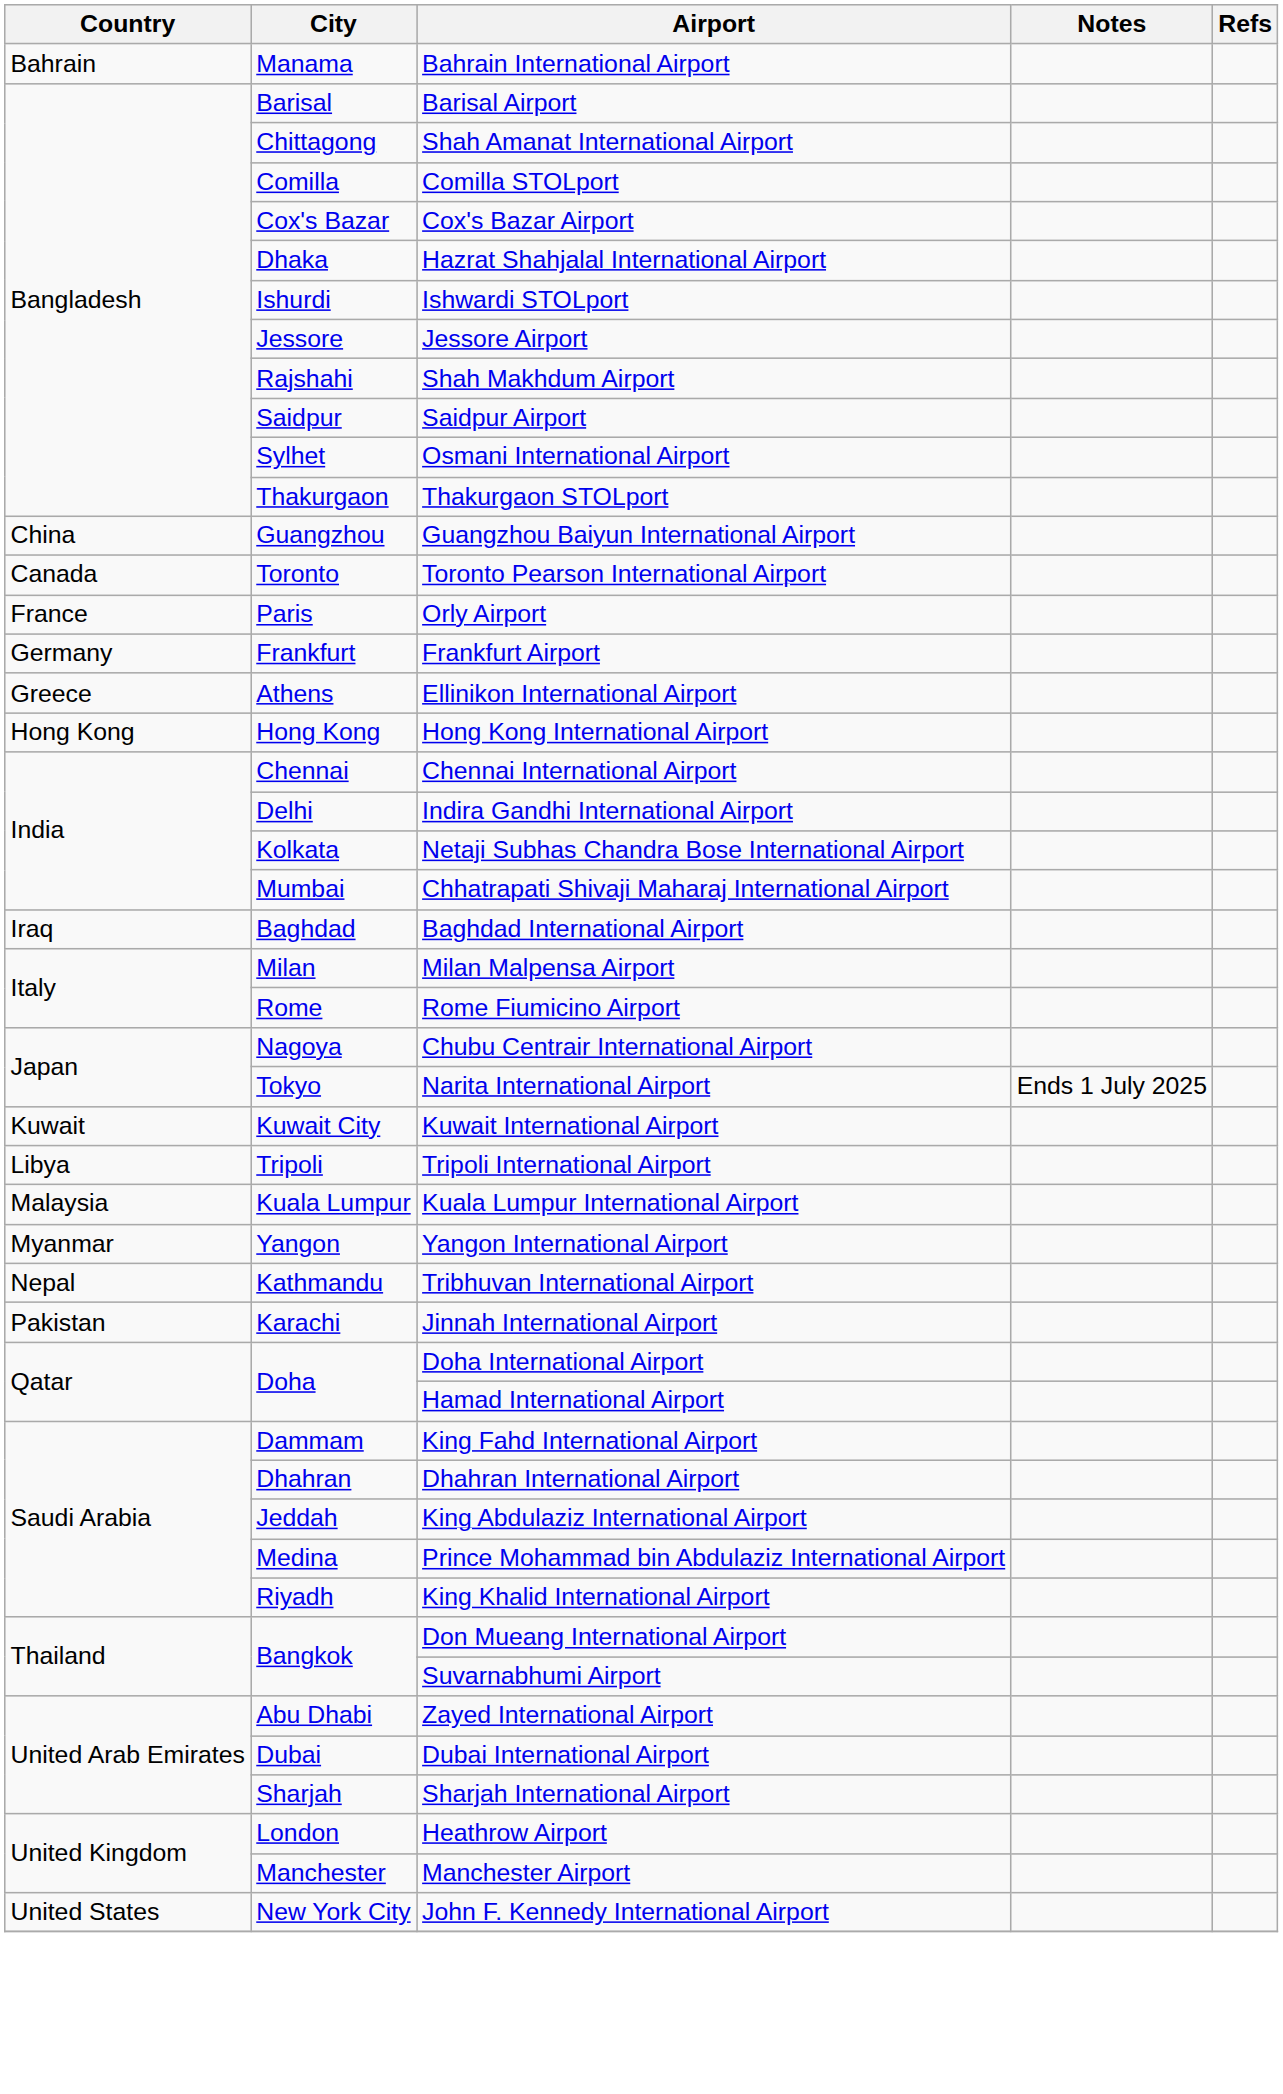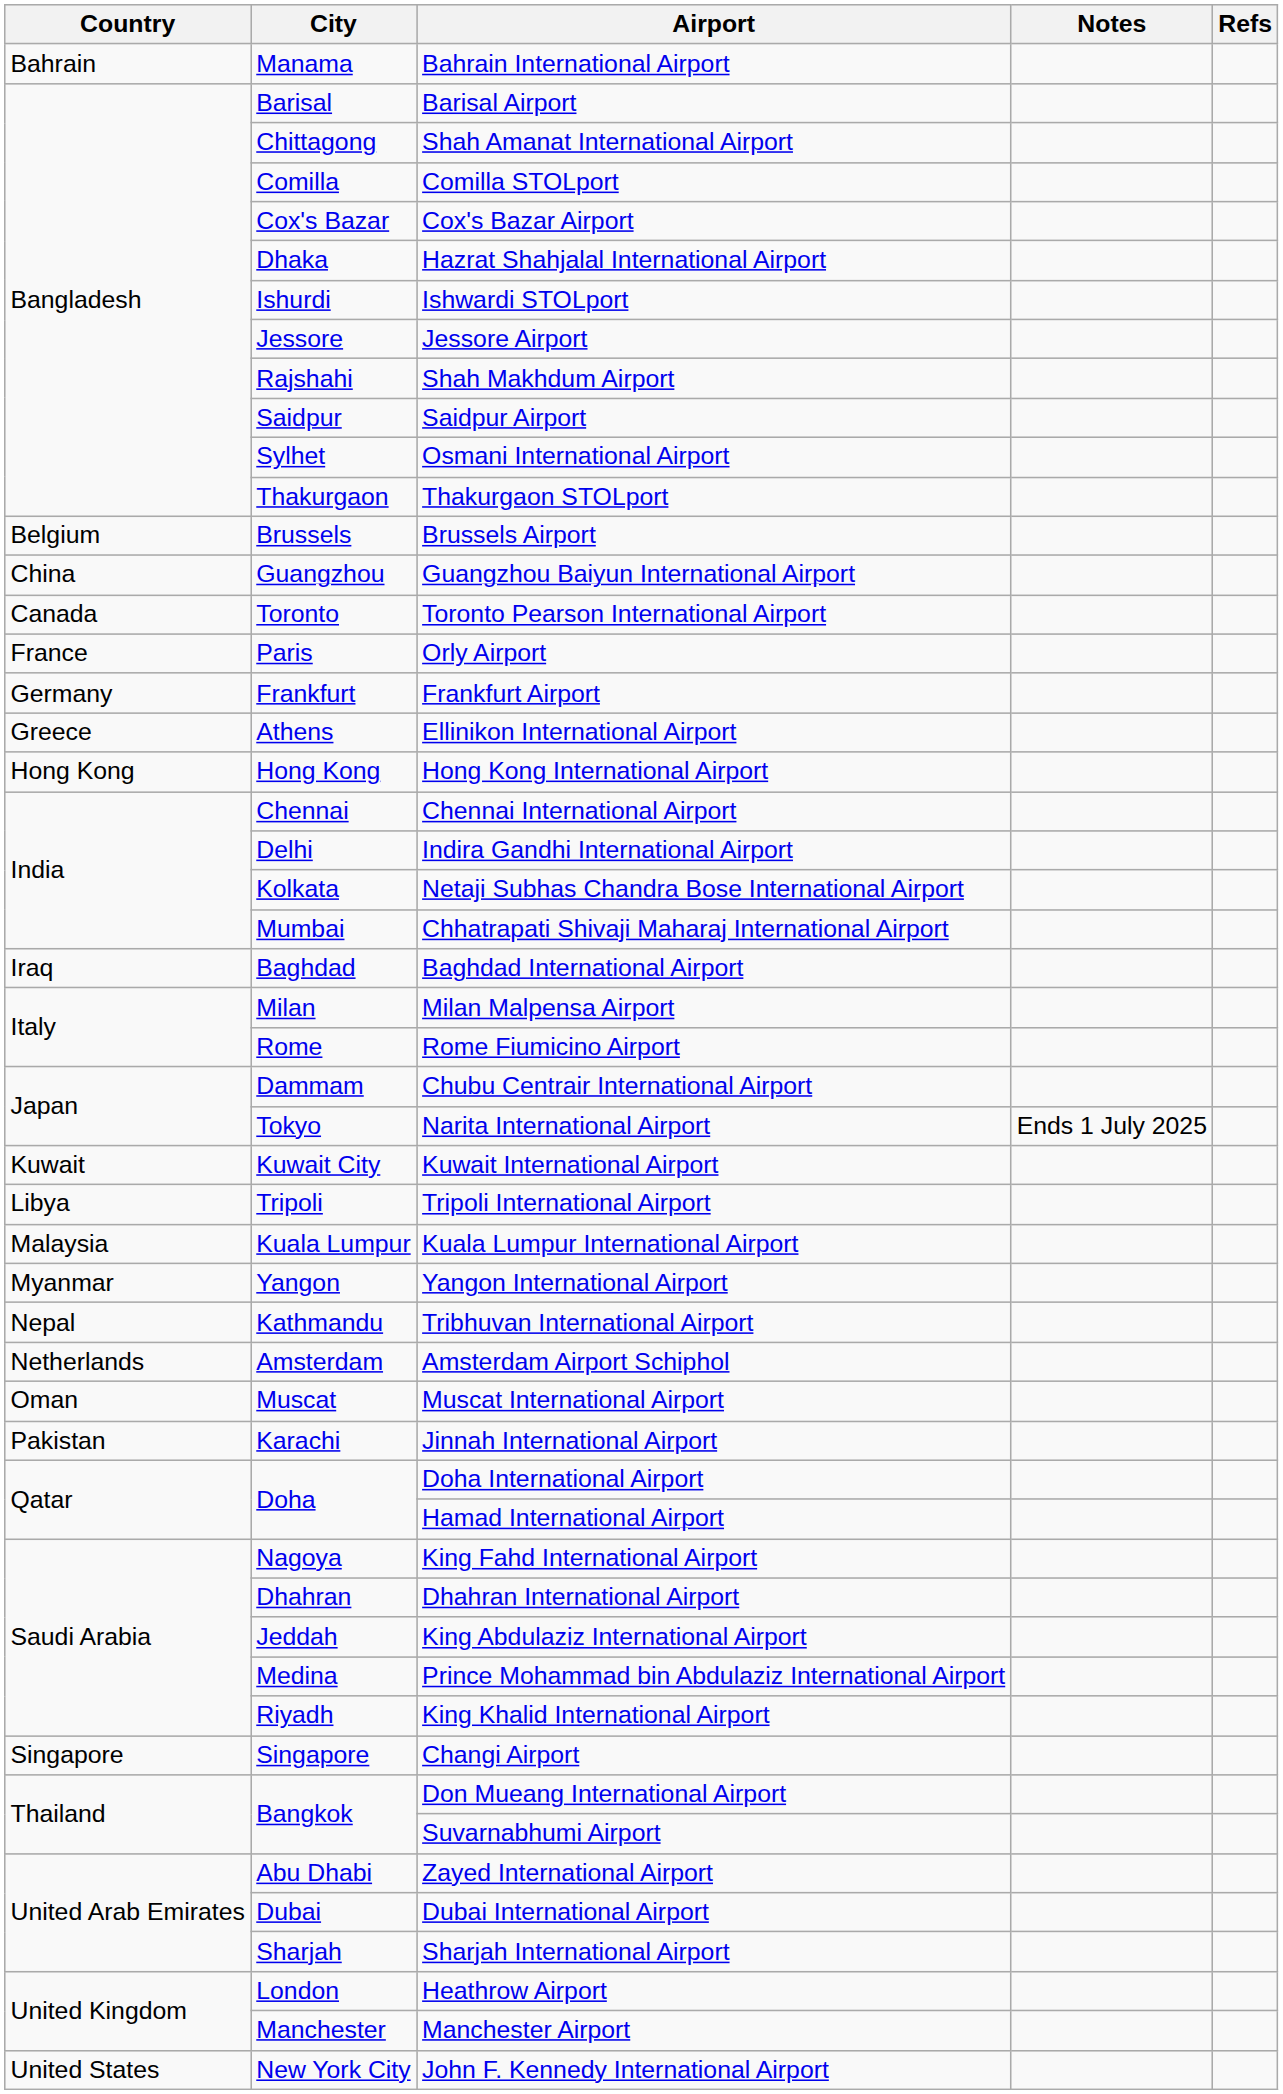 <table class="sortable wikitable">
 <tr>
 <th>Country</th>
 <th>City</th>
 <th>Airport</th>
 <th>Notes</th>
 <th class="unsortable">Refs</th>
 </tr>
 <tr>
 <td>Bahrain</td>
 <td><a href='#'>Manama</a></td>
 <td><a href='#'>Bahrain International Airport</a></td>
 <td></td>
 <td align=center></td>
 </tr>
 <tr>
 <td rowspan="11">Bangladesh</td>
 <td><a href='#'>Barisal</a></td>
 <td><a href='#'>Barisal Airport</a></td>
 <td align=center></td>
 <td align=center></td>
 </tr>
 <tr>
 <td><a href='#'>Chittagong</a></td>
 <td><a href='#'>Shah Amanat International Airport</a></td>
 <td></td>
 <td align=center></td>
 </tr>
 <tr>
 <td><a href='#'>Comilla</a></td>
 <td><a href='#'>Comilla STOLport</a></td>
 <td></td>
 <td align=center></td>
 </tr>
 <tr>
 <td><a href='#'>Cox's Bazar</a></td>
 <td><a href='#'>Cox's Bazar Airport</a></td>
 <td align=center></td>
 <td align=center></td>
 </tr>
 <tr>
 <td><a href='#'>Dhaka</a></td>
 <td><a href='#'>Hazrat Shahjalal International Airport</a></td>
 <td></td>
 <td align=center></td>
 </tr>
 <tr>
 <td><a href='#'>Ishurdi</a></td>
 <td><a href='#'>Ishwardi STOLport</a></td>
 <td></td>
 <td align=center></td>
 </tr>
 <tr>
 <td><a href='#'>Jessore</a></td>
 <td><a href='#'>Jessore Airport</a></td>
 <td align=center></td>
 <td align=center></td>
 </tr>
 <tr>
 <td><a href='#'>Rajshahi</a></td>
 <td><a href='#'>Shah Makhdum Airport</a></td>
 <td align=center></td>
 <td align=center></td>
 </tr>
 <tr>
 <td><a href='#'>Saidpur</a></td>
 <td><a href='#'>Saidpur Airport</a></td>
 <td align=center></td>
 <td align=center></td>
 </tr>
 <tr>
 <td><a href='#'>Sylhet</a></td>
 <td><a href='#'>Osmani International Airport</a></td>
 <td></td>
 <td align=center></td>
 </tr>
 <tr>
 <td><a href='#'>Thakurgaon</a></td>
 <td><a href='#'>Thakurgaon STOLport</a></td>
+<td></td>
+<td align=center></td>
+</tr>
+<tr>
+<td>Belgium</td>
+<td><a href='#'>Brussels</a></td>
+<td><a href='#'>Brussels Airport</a></td>
 <td></td>
 <td align=center></td>
 </tr>
 <tr>
 <td>China</td>
 <td><a href='#'>Guangzhou</a></td>
 <td><a href='#'>Guangzhou Baiyun International Airport</a></td>
 <td align=center></td>
 <td align=center></td>
 </tr>
 <tr>
 <td>Canada</td>
 <td><a href='#'>Toronto</a></td>
 <td><a href='#'>Toronto Pearson International Airport</a></td>
 <td align=center></td>
 <td align=center></td>
 </tr>
 <tr>
 <td>France</td>
 <td><a href='#'>Paris</a></td>
 <td><a href='#'>Orly Airport</a></td>
 <td></td>
 <td align=center></td>
 </tr>
 <tr>
 <td>Germany</td>
 <td><a href='#'>Frankfurt</a></td>
 <td><a href='#'>Frankfurt Airport</a></td>
 <td></td>
 <td align=center></td>
 </tr>
 <tr>
 <td>Greece</td>
 <td><a href='#'>Athens</a></td>
 <td><a href='#'>Ellinikon International Airport</a></td>
 <td></td>
 <td align=center></td>
 </tr>
 <tr>
 <td>Hong Kong</td>
 <td><a href='#'>Hong Kong</a></td>
 <td><a href='#'>Hong Kong International Airport</a></td>
 <td align=center></td>
 <td align=center></td>
 </tr>
 <tr>
 <td rowspan="4">India</td>
 <td><a href='#'>Chennai</a></td>
 <td><a href='#'>Chennai International Airport</a></td>
 <td align=center></td>
 <td align=center></td>
 </tr>
 <tr>
 <td><a href='#'>Delhi</a></td>
 <td><a href='#'>Indira Gandhi International Airport</a></td>
 <td align=center></td>
 <td align=center></td>
 </tr>
 <tr>
 <td><a href='#'>Kolkata</a></td>
 <td><a href='#'>Netaji Subhas Chandra Bose International Airport</a></td>
 <td align=center></td>
 <td align=center></td>
 </tr>
 <tr>
 <td><a href='#'>Mumbai</a></td>
 <td><a href='#'>Chhatrapati Shivaji Maharaj International Airport</a></td>
 <td></td>
 <td align=center></td>
 </tr>
 <tr>
 <td>Iraq</td>
 <td><a href='#'>Baghdad</a></td>
 <td><a href='#'>Baghdad International Airport</a></td>
 <td></td>
 <td align=center></td>
 </tr>
 <tr>
 <td rowspan="2">Italy</td>
 <td><a href='#'>Milan</a></td>
 <td><a href='#'>Milan Malpensa Airport</a></td>
 <td></td>
 <td align=center></td>
 </tr>
 <tr>
 <td><a href='#'>Rome</a></td>
 <td><a href='#'>Rome Fiumicino Airport</a></td>
 <td align=center></td>
 <td align=center></td>
 </tr>
 <tr>
 <td rowspan="2">Japan</td>
-<td><a href='#'>Nagoya</a></td>
+<td><a href='#'>Dammam</a></td>
 <td><a href='#'>Chubu Centrair International Airport</a></td>
 <td></td>
 <td align=center></td>
 </tr>
 <tr>
 <td><a href='#'>Tokyo</a></td>
 <td><a href='#'>Narita International Airport</a></td>
 <td align=center>Ends 1 July 2025</td>
 <td align=center></td>
 </tr>
 <tr>
 <td>Kuwait</td>
 <td><a href='#'>Kuwait City</a></td>
 <td><a href='#'>Kuwait International Airport</a></td>
 <td align=center></td>
 <td align=center></td>
 </tr>
 <tr>
 <td>Libya</td>
 <td><a href='#'>Tripoli</a></td>
 <td><a href='#'>Tripoli International Airport</a></td>
 <td></td>
 <td align=center></td>
 </tr>
 <tr>
 <td>Malaysia</td>
 <td><a href='#'>Kuala Lumpur</a></td>
 <td><a href='#'>Kuala Lumpur International Airport</a></td>
 <td align=center></td>
 <td align=center></td>
 </tr>
 <tr>
 <td>Myanmar</td>
 <td><a href='#'>Yangon</a></td>
 <td><a href='#'>Yangon International Airport</a></td>
 <td></td>
 <td align=center></td>
 </tr>
 <tr>
 <td>Nepal</td>
 <td><a href='#'>Kathmandu</a></td>
 <td><a href='#'>Tribhuvan International Airport</a></td>
 <td align=center></td>
 <td align=center></td>
 </tr>
 <tr>
+<td>Netherlands</td>
+<td><a href='#'>Amsterdam</a></td>
+<td><a href='#'>Amsterdam Airport Schiphol</a></td>
+<td></td>
+<td align=center></td>
+</tr>
+<tr>
+<td>Oman</td>
+<td><a href='#'>Muscat</a></td>
+<td><a href='#'>Muscat International Airport</a></td>
+<td align=center></td>
+<td align=center></td>
+</tr>
+<tr>
 <td>Pakistan</td>
 <td><a href='#'>Karachi</a></td>
 <td><a href='#'>Jinnah International Airport</a></td>
 <td></td>
 <td align=center></td>
 </tr>
 <tr>
 <td rowspan="2">Qatar</td>
 <td rowspan="2"><a href='#'>Doha</a></td>
 <td><a href='#'>Doha International Airport</a></td>
 <td></td>
 <td align=center></td>
 </tr>
 <tr>
 <td><a href='#'>Hamad International Airport</a></td>
 <td align=center></td>
 <td align=center></td>
 </tr>
 <tr>
 <td rowspan="5">Saudi Arabia</td>
-<td><a href='#'>Dammam</a></td>
+<td><a href='#'>Nagoya</a></td>
 <td><a href='#'>King Fahd International Airport</a></td>
 <td align=center></td>
 <td align=center></td>
 </tr>
 <tr>
 <td><a href='#'>Dhahran</a></td>
 <td><a href='#'>Dhahran International Airport</a></td>
 <td></td>
 <td align=center></td>
 </tr>
 <tr>
 <td><a href='#'>Jeddah</a></td>
 <td><a href='#'>King Abdulaziz International Airport</a></td>
 <td align=center></td>
 <td align=center></td>
 </tr>
 <tr>
 <td><a href='#'>Medina</a></td>
 <td><a href='#'>Prince Mohammad bin Abdulaziz International Airport</a></td>
 <td></td>
 <td align=center></td>
 </tr>
 <tr>
 <td><a href='#'>Riyadh</a></td>
 <td><a href='#'>King Khalid International Airport</a></td>
+<td align=center></td>
+<td align=center></td>
+</tr>
+<tr>
+<td>Singapore</td>
+<td><a href='#'>Singapore</a></td>
+<td><a href='#'>Changi Airport</a></td>
 <td align=center></td>
 <td align=center></td>
 </tr>
 <tr>
 <td rowspan="2">Thailand</td>
 <td rowspan="2"><a href='#'>Bangkok</a></td>
 <td><a href='#'>Don Mueang International Airport</a></td>
 <td></td>
 <td align=center></td>
 </tr>
 <tr>
 <td><a href='#'>Suvarnabhumi Airport</a></td>
 <td align=center></td>
 <td align=center></td>
 </tr>
 <tr>
 <td rowspan="3">United Arab Emirates</td>
 <td><a href='#'>Abu Dhabi</a></td>
 <td><a href='#'>Zayed International Airport</a></td>
 <td align=center></td>
 <td align=center></td>
 </tr>
 <tr>
 <td><a href='#'>Dubai</a></td>
 <td><a href='#'>Dubai International Airport</a></td>
 <td align=center></td>
 <td align=center></td>
 </tr>
 <tr>
 <td><a href='#'>Sharjah</a></td>
 <td><a href='#'>Sharjah International Airport</a></td>
 <td></td>
 <td align=center></td>
 </tr>
 <tr>
 <td rowspan="2">United Kingdom</td>
 <td><a href='#'>London</a></td>
 <td><a href='#'>Heathrow Airport</a></td>
 <td align=center></td>
 <td align=center></td>
 </tr>
 <tr>
 <td><a href='#'>Manchester</a></td>
 <td><a href='#'>Manchester Airport</a></td>
 <td></td>
 <td align=center></td>
 </tr>
 <tr>
 <td>United States</td>
 <td><a href='#'>New York City</a></td>
 <td><a href='#'>John F. Kennedy International Airport</a></td>
 <td></td>
 <td align=center></td>
 </tr>
 <tr>
 </tr>
 </table>
